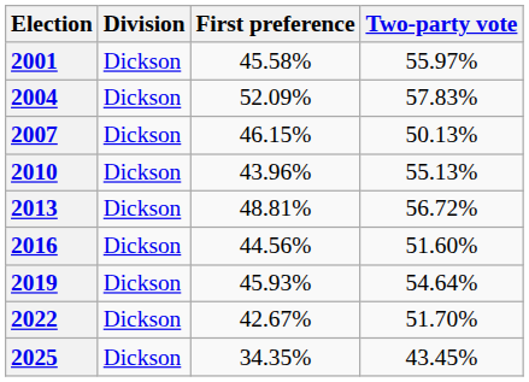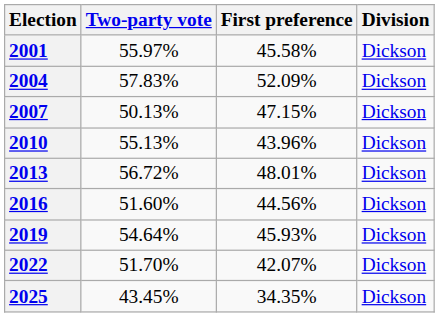 <table class="wikitable">
 <tr>
 <th>Election</th>
+<th><a href='#'>Two-party vote</a></th>
+<th>First preference</th>
 <th>Division</th>
-<th>First preference</th>
-<th><a href='#'>Two-party vote</a></th>
 </tr>
 <tr>
 <th style="text-align:left;"><a href='#'>2001</a></th>
+<td align=center>55.97%</td>
+<td align=center>45.58%</td>
 <td><a href='#'>Dickson</a></td>
-<td align=center>45.58%</td>
-<td align=center>55.97%</td>
 </tr>
 <tr>
 <th style="text-align:left;"><a href='#'>2004</a></th>
+<td align=center>57.83%</td>
+<td align=center>52.09%</td>
 <td><a href='#'>Dickson</a></td>
-<td align=center>52.09%</td>
-<td align=center>57.83%</td>
 </tr>
 <tr>
 <th style="text-align:left;"><a href='#'>2007</a></th>
+<td align=center>50.13%</td>
+<td align=center>47.15%</td>
 <td><a href='#'>Dickson</a></td>
-<td align=center>46.15%</td>
-<td align=center>50.13%</td>
 </tr>
 <tr>
 <th style="text-align:left;"><a href='#'>2010</a></th>
+<td align=center>55.13%</td>
+<td align=center>43.96%</td>
 <td><a href='#'>Dickson</a></td>
-<td align=center>43.96%</td>
-<td align=center>55.13%</td>
 </tr>
 <tr>
 <th style="text-align:left;"><a href='#'>2013</a></th>
+<td align=center>56.72%</td>
+<td align=center>48.01%</td>
 <td><a href='#'>Dickson</a></td>
-<td align=center>48.81%</td>
-<td align=center>56.72%</td>
 </tr>
 <tr>
 <th style="text-align:left;"><a href='#'>2016</a></th>
+<td align=center>51.60%</td>
+<td align=center>44.56%</td>
 <td><a href='#'>Dickson</a></td>
-<td align=center>44.56%</td>
-<td align=center>51.60%</td>
 </tr>
 <tr>
 <th style="text-align:left;"><a href='#'>2019</a></th>
+<td align=center>54.64%</td>
+<td align=center>45.93%</td>
 <td><a href='#'>Dickson</a></td>
-<td align=center>45.93%</td>
-<td align=center>54.64%</td>
 </tr>
 <tr>
 <th style="text-align:left;"><a href='#'>2022</a></th>
+<td align=center>51.70%</td>
+<td align=center>42.07%</td>
 <td><a href='#'>Dickson</a></td>
-<td align=center>42.67%</td>
-<td align=center>51.70%</td>
 </tr>
 <tr>
 <th style="text-align:left;"><a href='#'>2025</a></th>
+<td align=center>43.45%</td>
+<td align=center>34.35%</td>
 <td><a href='#'>Dickson</a></td>
-<td align=center>34.35%</td>
-<td align=center>43.45%</td>
 </tr>
 </table>
